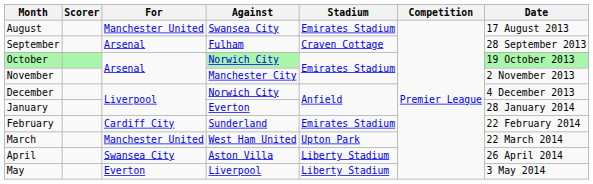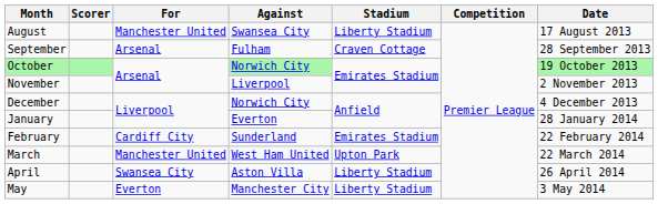 <table class="wikitable">
 <tr>
 <th>Month</th>
 <th>Scorer</th>
 <th>For</th>
 <th>Against</th>
 <th>Stadium</th>
 <th>Competition</th>
 <th>Date</th>
 </tr>
 <tr>
 <td>August</td>
 <td> </td>
 <td><a href='#'>Manchester United</a></td>
 <td><a href='#'>Swansea City</a></td>
-<td><a href='#'>Emirates Stadium</a></td>
+<td><a href='#'>Liberty Stadium</a></td>
 <td rowspan=10><a href='#'>Premier League</a></td>
 <td>17 August 2013</td>
 </tr>
 <tr>
 <td>September</td>
 <td> </td>
 <td><a href='#'>Arsenal</a></td>
 <td><a href='#'>Fulham</a></td>
 <td><a href='#'>Craven Cottage</a></td>
 <td>28 September 2013</td>
 </tr>
 <tr>
 <td bgcolor=#A9F5A9>October</td>
 <td bgcolor=#A9F5A9> </td>
 <td rowspan=2><a href='#'>Arsenal</a></td>
 <td bgcolor=#A9F5A9><a href='#'>Norwich City</a></td>
 <td rowspan=2><a href='#'>Emirates Stadium</a></td>
 <td bgcolor=#A9F5A9>19 October 2013</td>
 </tr>
 <tr>
 <td>November</td>
 <td> </td>
-<td><a href='#'>Manchester City</a></td>
+<td><a href='#'>Liverpool</a></td>
 <td>2 November 2013</td>
 </tr>
 <tr>
 <td>December</td>
 <td> </td>
 <td rowspan=2><a href='#'>Liverpool</a></td>
 <td><a href='#'>Norwich City</a></td>
 <td rowspan=2><a href='#'>Anfield</a></td>
 <td>4 December 2013</td>
 </tr>
 <tr>
 <td>January</td>
 <td> </td>
 <td><a href='#'>Everton</a></td>
 <td>28 January 2014</td>
 </tr>
 <tr>
 <td>February</td>
 <td> </td>
 <td><a href='#'>Cardiff City</a></td>
 <td><a href='#'>Sunderland</a></td>
 <td><a href='#'>Emirates Stadium</a></td>
 <td>22 February 2014</td>
 </tr>
 <tr>
 <td>March</td>
 <td> </td>
 <td><a href='#'>Manchester United</a></td>
 <td><a href='#'>West Ham United</a></td>
 <td><a href='#'>Upton Park</a></td>
 <td>22 March 2014</td>
 </tr>
 <tr>
 <td>April</td>
 <td> </td>
 <td><a href='#'>Swansea City</a></td>
 <td><a href='#'>Aston Villa</a></td>
 <td><a href='#'>Liberty Stadium</a></td>
 <td>26 April 2014</td>
 </tr>
 <tr>
 <td>May</td>
 <td> </td>
 <td><a href='#'>Everton</a></td>
-<td><a href='#'>Liverpool</a></td>
+<td><a href='#'>Manchester City</a></td>
 <td><a href='#'>Liberty Stadium</a></td>
 <td>3 May 2014</td>
 </tr>
 </table>
